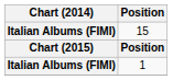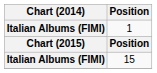 <table class="wikitable plainrowheaders" style="text-align:center;">
 <tr>
 <th>Chart (2014)</th>
 <th>Position</th>
 </tr>
 <tr>
 <th scope="row">Italian Albums (FIMI)</th>
-<td>15</td>
+<td>1</td>
 </tr>
 <tr>
 <th>Chart (2015)</th>
 <th>Position</th>
 </tr>
 <tr>
 <th scope="row">Italian Albums (FIMI)</th>
-<td>1</td>
+<td>15</td>
 </tr>
 <tr>
 </tr>
 </table>
